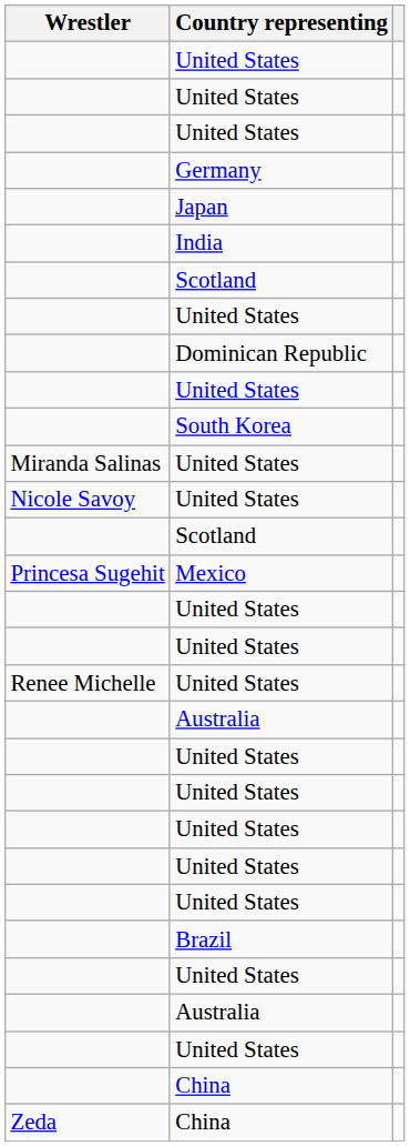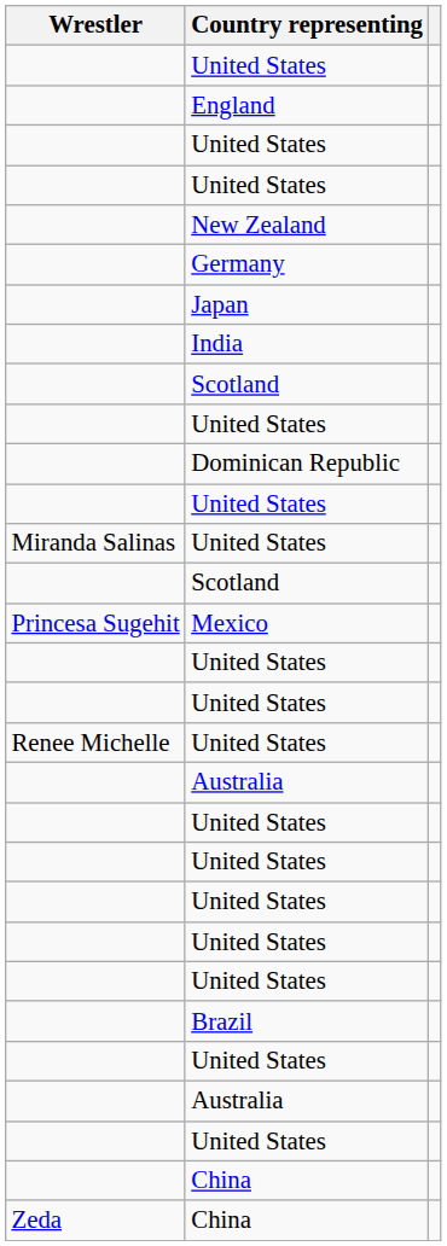 <table class="wikitable sortable">
 <tr>
 <th>Wrestler</th>
 <th>Country representing</th>
 <th class="unsortable"></th>
 </tr>
 <tr>
 <td></td>
 <td> <a href='#'>United States</a></td>
 <td></td>
 </tr>
 <tr>
 <td></td>
+<td> <a href='#'>England</a></td>
+<td></td>
+</tr>
+<tr>
+<td></td>
 <td> United States</td>
 <td></td>
 </tr>
 <tr>
 <td></td>
 <td> United States</td>
+<td></td>
+</tr>
+<tr>
+<td></td>
+<td> <a href='#'>New Zealand</a></td>
 <td></td>
 </tr>
 <tr>
 <td></td>
 <td> <a href='#'>Germany</a></td>
 <td></td>
 </tr>
 <tr>
 <td></td>
 <td> <a href='#'>Japan</a></td>
 <td></td>
 </tr>
 <tr>
 <td></td>
 <td> <a href='#'>India</a></td>
 <td></td>
 </tr>
 <tr>
 <td></td>
 <td> <a href='#'>Scotland</a></td>
 <td></td>
 </tr>
 <tr>
 <td></td>
 <td> United States</td>
 <td></td>
 </tr>
 <tr>
 <td></td>
 <td> Dominican Republic</td>
 <td></td>
 </tr>
 <tr>
 <td></td>
 <td> <a href='#'>United States</a></td>
 <td></td>
 </tr>
 <tr>
-<td></td>
-<td> <a href='#'>South Korea</a></td>
-<td></td>
-</tr>
-<tr>
 <td>Miranda Salinas </td>
-<td> United States</td>
-<td></td>
-</tr>
-<tr>
-<td><a href='#'>Nicole Savoy</a></td>
 <td> United States</td>
 <td></td>
 </tr>
 <tr>
 <td></td>
 <td> Scotland</td>
 <td></td>
 </tr>
 <tr>
 <td><a href='#'>Princesa Sugehit</a></td>
 <td> <a href='#'>Mexico</a></td>
 <td></td>
 </tr>
 <tr>
 <td></td>
 <td> United States</td>
 <td></td>
 </tr>
 <tr>
 <td></td>
 <td> United States</td>
 <td></td>
 </tr>
 <tr>
 <td>Renee Michelle</td>
 <td> United States</td>
 <td></td>
 </tr>
 <tr>
 <td></td>
 <td> <a href='#'>Australia</a></td>
 <td></td>
 </tr>
 <tr>
 <td></td>
 <td> United States</td>
 <td></td>
 </tr>
 <tr>
 <td></td>
 <td> United States</td>
 <td></td>
 </tr>
 <tr>
 <td></td>
 <td> United States</td>
 <td></td>
 </tr>
 <tr>
 <td></td>
 <td> United States</td>
 <td></td>
 </tr>
 <tr>
 <td></td>
 <td> United States</td>
 <td></td>
 </tr>
 <tr>
 <td></td>
 <td> <a href='#'>Brazil</a></td>
 <td></td>
 </tr>
 <tr>
 <td></td>
 <td> United States</td>
 <td></td>
 </tr>
 <tr>
 <td></td>
 <td> Australia</td>
 <td></td>
 </tr>
 <tr>
 <td></td>
 <td> United States</td>
 <td></td>
 </tr>
 <tr>
 <td></td>
 <td> <a href='#'>China</a></td>
 <td></td>
 </tr>
 <tr>
 <td><a href='#'>Zeda</a></td>
 <td> China</td>
 <td></td>
 </tr>
 </table>
